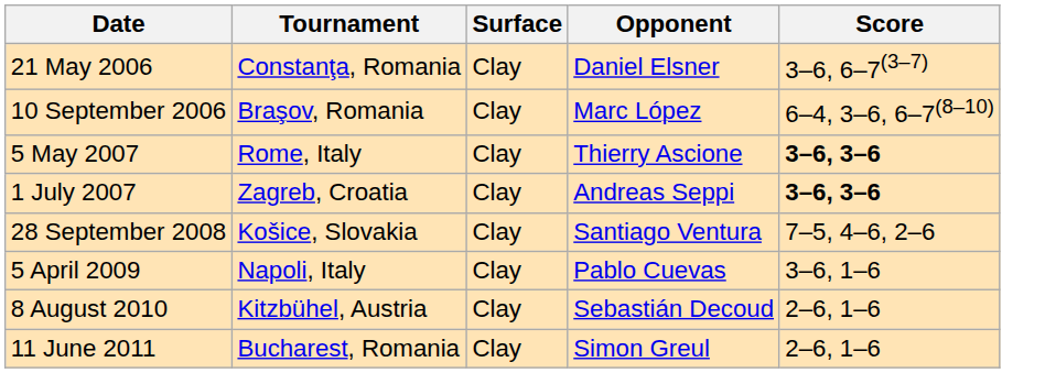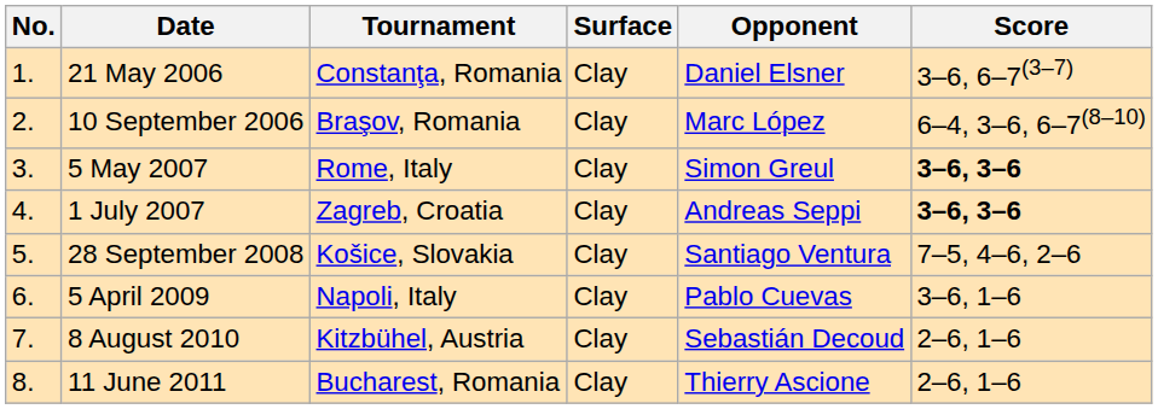 <table class="sortable wikitable">
 <tr>
+<th>No.</th>
 <th>Date</th>
 <th>Tournament</th>
 <th>Surface</th>
 <th>Opponent</th>
 <th>Score</th>
 </tr>
 <tr bgcolor=moccasin>
+<td>1.</td>
 <td>21 May 2006</td>
 <td><a href='#'>Constanţa</a>, Romania</td>
 <td>Clay</td>
 <td> <a href='#'>Daniel Elsner</a></td>
 <td>3–6, 6–7<sup>(3–7)</sup></td>
 </tr>
 <tr bgcolor=moccasin>
+<td>2.</td>
 <td>10 September 2006</td>
 <td><a href='#'>Braşov</a>, Romania</td>
 <td>Clay</td>
 <td> <a href='#'>Marc López</a></td>
 <td>6–4, 3–6, 6–7<sup>(8–10)</sup></td>
 </tr>
 <tr bgcolor=moccasin>
+<td>3.</td>
 <td>5 May 2007</td>
 <td><a href='#'>Rome</a>, Italy</td>
 <td>Clay</td>
-<td> <a href='#'>Thierry Ascione</a></td>
+<td> <a href='#'>Simon Greul</a></td>
 <td><strong>3–6, 3–6</strong></td>
 </tr>
 <tr bgcolor=moccasin>
+<td>4.</td>
 <td>1 July 2007</td>
 <td><a href='#'>Zagreb</a>, Croatia</td>
 <td>Clay</td>
 <td> <a href='#'>Andreas Seppi</a></td>
 <td><strong>3–6, 3–6</strong></td>
 </tr>
 <tr bgcolor=moccasin>
+<td>5.</td>
 <td>28 September 2008</td>
 <td><a href='#'>Košice</a>, Slovakia</td>
 <td>Clay</td>
 <td> <a href='#'>Santiago Ventura</a></td>
 <td>7–5, 4–6, 2–6</td>
 </tr>
 <tr bgcolor=moccasin>
+<td>6.</td>
 <td>5 April 2009</td>
 <td><a href='#'>Napoli</a>, Italy</td>
 <td>Clay</td>
 <td> <a href='#'>Pablo Cuevas</a></td>
 <td>3–6, 1–6</td>
 </tr>
 <tr bgcolor=moccasin>
+<td>7.</td>
 <td>8 August 2010</td>
 <td><a href='#'>Kitzbühel</a>, Austria</td>
 <td>Clay</td>
 <td> <a href='#'>Sebastián Decoud</a></td>
 <td>2–6, 1–6</td>
 </tr>
 <tr bgcolor=moccasin>
+<td>8.</td>
 <td>11 June 2011</td>
 <td><a href='#'>Bucharest</a>, Romania</td>
 <td>Clay</td>
-<td> <a href='#'>Simon Greul</a></td>
+<td> <a href='#'>Thierry Ascione</a></td>
 <td>2–6, 1–6</td>
 </tr>
 </table>
